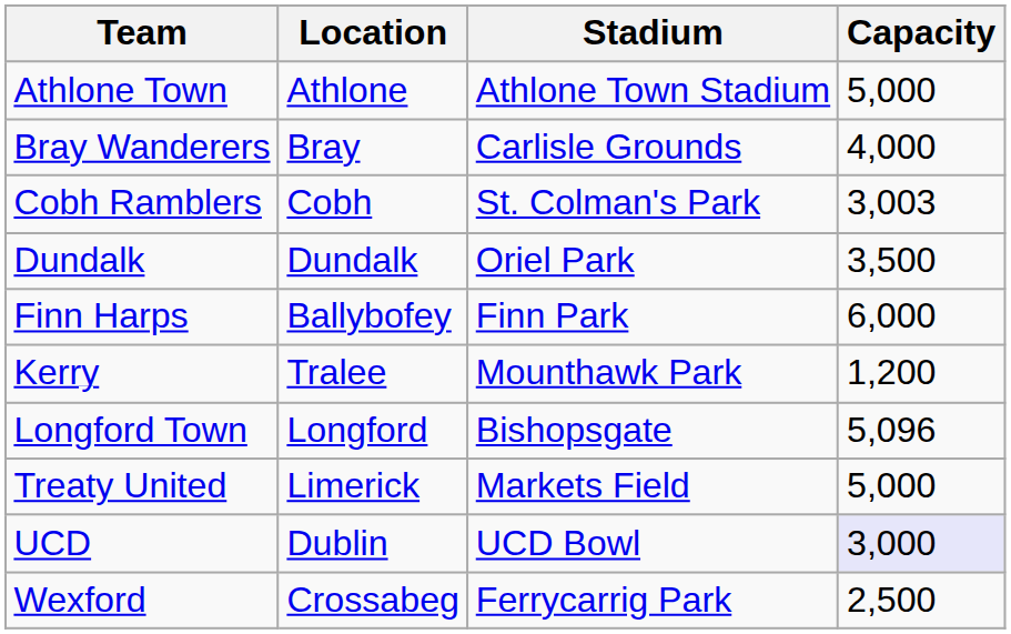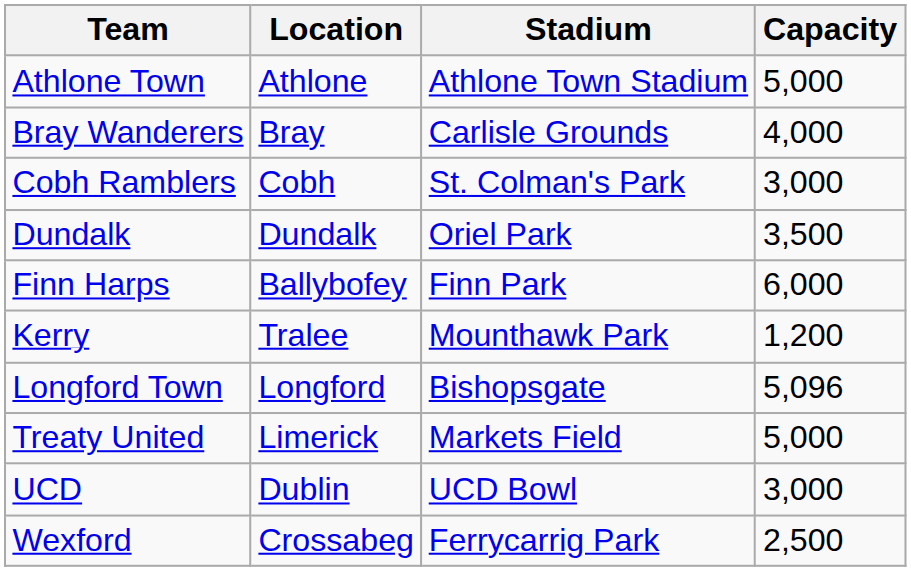 <table class="wikitable sortable">
 <tr>
 <th>Team</th>
 <th>Location</th>
 <th>Stadium</th>
 <th>Capacity</th>
 </tr>
 <tr>
 <td><a href='#'>Athlone Town</a></td>
 <td><a href='#'>Athlone</a></td>
 <td><a href='#'>Athlone Town Stadium</a></td>
 <td>5,000</td>
 </tr>
 <tr>
 <td><a href='#'>Bray Wanderers</a></td>
 <td><a href='#'>Bray</a></td>
 <td><a href='#'>Carlisle Grounds</a></td>
 <td>4,000</td>
 </tr>
 <tr>
 <td><a href='#'>Cobh Ramblers</a></td>
 <td><a href='#'>Cobh</a></td>
 <td><a href='#'>St. Colman's Park</a></td>
-<td>3,003</td>
+<td>3,000</td>
 </tr>
 <tr>
 <td><a href='#'>Dundalk</a></td>
 <td><a href='#'>Dundalk</a></td>
 <td><a href='#'>Oriel Park</a></td>
 <td>3,500</td>
 </tr>
 <tr>
 <td><a href='#'>Finn Harps</a></td>
 <td><a href='#'>Ballybofey</a></td>
 <td><a href='#'>Finn Park</a></td>
 <td>6,000</td>
 </tr>
 <tr>
 <td><a href='#'>Kerry</a></td>
 <td><a href='#'>Tralee</a></td>
 <td><a href='#'>Mounthawk Park</a></td>
 <td>1,200</td>
 </tr>
 <tr>
 <td><a href='#'>Longford Town</a></td>
 <td><a href='#'>Longford</a></td>
 <td><a href='#'>Bishopsgate</a></td>
 <td>5,096</td>
 </tr>
 <tr>
 <td><a href='#'>Treaty United</a></td>
 <td><a href='#'>Limerick</a></td>
 <td><a href='#'>Markets Field</a></td>
 <td>5,000</td>
 </tr>
 <tr>
 <td><a href='#'>UCD</a></td>
 <td><a href='#'>Dublin</a></td>
 <td><a href='#'>UCD Bowl</a></td>
-<td style="background: lavender;">3,000</td>
+<td>3,000</td>
 </tr>
 <tr>
 <td><a href='#'>Wexford</a></td>
 <td><a href='#'>Crossabeg</a></td>
 <td><a href='#'>Ferrycarrig Park</a></td>
 <td>2,500</td>
 </tr>
 </table>
